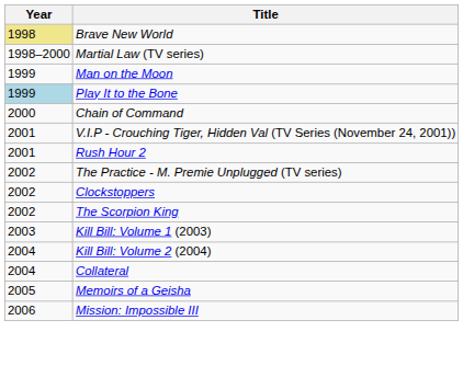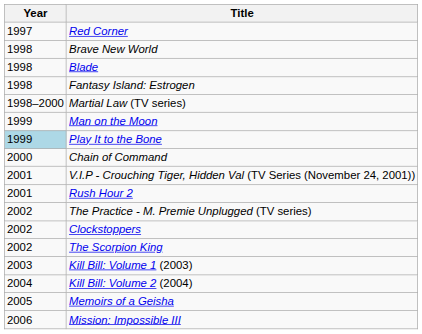 <table class="wikitable">
 <tr>
 <th>Year</th>
 <th>Title</th>
 </tr>
 <tr>
-<td style="background: khaki;">1998</td>
+<td>1997</td>
+<td><em><a href='#'>Red Corner</a></em></td>
+</tr>
+<tr>
+<td>1998</td>
 <td><em>Brave New World</em></td>
+</tr>
+<tr>
+<td>1998</td>
+<td><em><a href='#'>Blade</a></em></td>
+</tr>
+<tr>
+<td>1998</td>
+<td><em>Fantasy Island: Estrogen</em></td>
 </tr>
 <tr>
 <td>1998–2000</td>
 <td><em>Martial Law</em> (TV series)</td>
 </tr>
 <tr>
 <td>1999</td>
 <td><em><a href='#'>Man on the Moon</a></em></td>
 </tr>
 <tr>
 <td style="background: lightblue;">1999</td>
 <td><em><a href='#'>Play It to the Bone</a></em></td>
 </tr>
 <tr>
 <td>2000</td>
 <td><em>Chain of Command</em></td>
 </tr>
 <tr>
 <td>2001</td>
 <td><em>V.I.P - Crouching Tiger, Hidden Val</em> (TV Series (November 24, 2001))</td>
 </tr>
 <tr>
 <td>2001</td>
 <td><em><a href='#'>Rush Hour 2</a></em></td>
 </tr>
 <tr>
 <td>2002</td>
 <td><em>The Practice - M. Premie Unplugged</em> (TV series)</td>
 </tr>
 <tr>
 <td>2002</td>
 <td><em><a href='#'>Clockstoppers</a></em></td>
 </tr>
 <tr>
 <td>2002</td>
 <td><em><a href='#'>The Scorpion King</a></em></td>
 </tr>
 <tr>
 <td>2003</td>
 <td><em><a href='#'>Kill Bill: Volume 1</a></em> (2003)</td>
 </tr>
 <tr>
 <td>2004</td>
 <td><em><a href='#'>Kill Bill: Volume 2</a></em> (2004)</td>
 </tr>
 <tr>
-<td>2004</td>
-<td><em><a href='#'>Collateral</a></em></td>
-</tr>
-<tr>
 <td>2005</td>
 <td><em><a href='#'>Memoirs of a Geisha</a></em></td>
 </tr>
 <tr>
 <td>2006</td>
 <td><em><a href='#'>Mission: Impossible III</a></em></td>
 </tr>
 </table>
